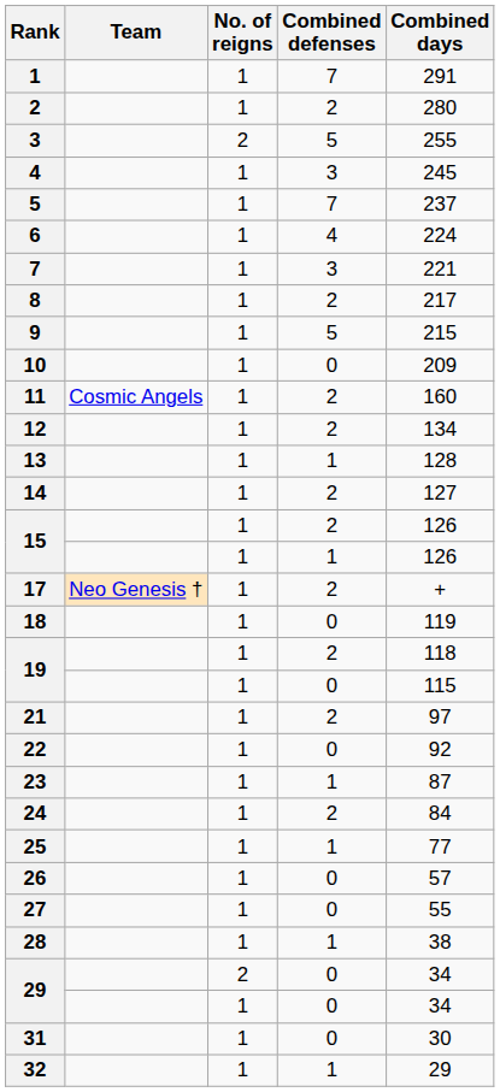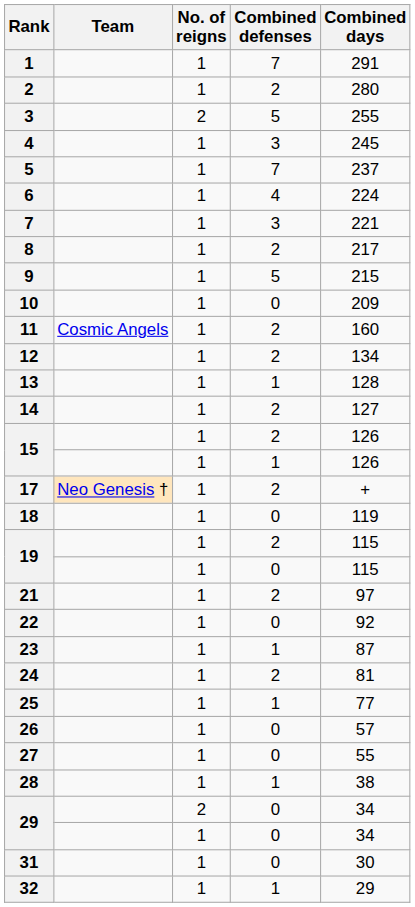 <table class="wikitable sortable" style="text-align:center">
 <tr>
 <th>Rank</th>
 <th>Team</th>
 <th>No. of<br>reigns</th>
 <th>Combined<br>defenses</th>
 <th data-sort-type="number">Combined<br>days</th>
 </tr>
 <tr>
 <th>1</th>
 <td><br></td>
 <td>1</td>
 <td>7</td>
 <td>291</td>
 </tr>
 <tr>
 <th>2</th>
 <td><br></td>
 <td>1</td>
 <td>2</td>
 <td>280</td>
 </tr>
 <tr>
 <th>3</th>
 <td><br></td>
 <td>2</td>
 <td>5</td>
 <td>255</td>
 </tr>
 <tr>
 <th>4</th>
 <td><br></td>
 <td>1</td>
 <td>3</td>
 <td>245</td>
 </tr>
 <tr>
 <th>5</th>
 <td><br></td>
 <td>1</td>
 <td>7</td>
 <td>237</td>
 </tr>
 <tr>
 <th>6</th>
 <td><br></td>
 <td>1</td>
 <td>4</td>
 <td>224</td>
 </tr>
 <tr>
 <th>7</th>
 <td><br></td>
 <td>1</td>
 <td>3</td>
 <td>221</td>
 </tr>
 <tr>
 <th>8</th>
 <td><br></td>
 <td>1</td>
 <td>2</td>
 <td>217</td>
 </tr>
 <tr>
 <th>9</th>
 <td><br></td>
 <td>1</td>
 <td>5</td>
 <td>215</td>
 </tr>
 <tr>
 <th>10</th>
 <td><br></td>
 <td>1</td>
 <td>0</td>
 <td>209</td>
 </tr>
 <tr>
 <th>11</th>
 <td><a href='#'>Cosmic Angels</a><br></td>
 <td>1</td>
 <td>2</td>
 <td>160</td>
 </tr>
 <tr>
 <th>12</th>
 <td><br></td>
 <td>1</td>
 <td>2</td>
 <td>134</td>
 </tr>
 <tr>
 <th>13</th>
 <td><br></td>
 <td>1</td>
 <td>1</td>
 <td>128</td>
 </tr>
 <tr>
 <th>14</th>
 <td><br></td>
 <td>1</td>
 <td>2</td>
 <td>127</td>
 </tr>
 <tr>
 <th rowspan=2>15</th>
 <td><br></td>
 <td>1</td>
 <td>2</td>
 <td>126</td>
 </tr>
 <tr>
 <td><br></td>
 <td>1</td>
 <td>1</td>
 <td>126</td>
 </tr>
 <tr>
 <th>17</th>
 <td style="background-color:#FFE6BD"><a href='#'>Neo Genesis</a> †<br></td>
 <td>1</td>
 <td>2</td>
 <td>+</td>
 </tr>
 <tr>
 <th>18</th>
 <td><br></td>
 <td>1</td>
 <td>0</td>
 <td>119</td>
 </tr>
 <tr>
 <th rowspan=2>19</th>
 <td><br></td>
 <td>1</td>
 <td>2</td>
-<td>118</td>
+<td>115</td>
 </tr>
 <tr>
 <td><br></td>
 <td>1</td>
 <td>0</td>
 <td>115</td>
 </tr>
 <tr>
 <th>21</th>
 <td><br></td>
 <td>1</td>
 <td>2</td>
 <td>97</td>
 </tr>
 <tr>
 <th>22</th>
 <td><br></td>
 <td>1</td>
 <td>0</td>
 <td>92</td>
 </tr>
 <tr>
 <th>23</th>
 <td><br></td>
 <td>1</td>
 <td>1</td>
 <td>87</td>
 </tr>
 <tr>
 <th>24</th>
 <td><br></td>
 <td>1</td>
 <td>2</td>
-<td>84</td>
+<td>81</td>
 </tr>
 <tr>
 <th>25</th>
 <td><br></td>
 <td>1</td>
 <td>1</td>
 <td>77</td>
 </tr>
 <tr>
 <th>26</th>
 <td><br></td>
 <td>1</td>
 <td>0</td>
 <td>57</td>
 </tr>
 <tr>
 <th>27</th>
 <td><br></td>
 <td>1</td>
 <td>0</td>
 <td>55</td>
 </tr>
 <tr>
 <th>28</th>
 <td><br></td>
 <td>1</td>
 <td>1</td>
 <td>38</td>
 </tr>
 <tr>
 <th rowspan=2>29</th>
 <td><br></td>
 <td>2</td>
 <td>0</td>
 <td>34</td>
 </tr>
 <tr>
 <td><br></td>
 <td>1</td>
 <td>0</td>
 <td>34</td>
 </tr>
 <tr>
 <th>31</th>
 <td><br></td>
 <td>1</td>
 <td>0</td>
 <td>30</td>
 </tr>
 <tr>
 <th>32</th>
 <td></td>
 <td>1</td>
 <td>1</td>
 <td>29</td>
 </tr>
 </table>
